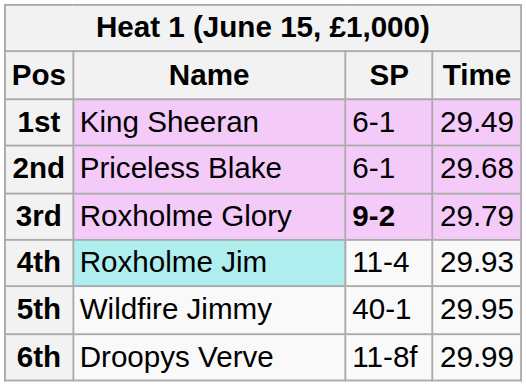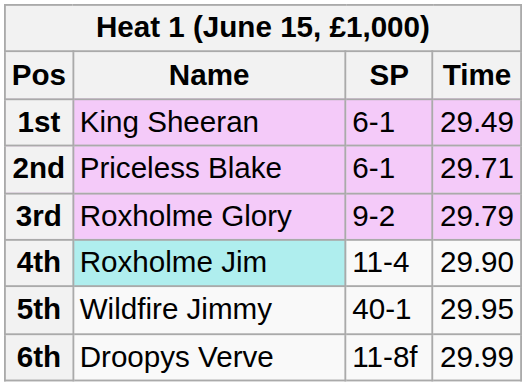 <table class="wikitable">
 <tr>
 <th colspan="6">Heat 1 (June 15, £1,000)</th>
 </tr>
 <tr>
 <th width=20>Pos</th>
 <th width=140>Name</th>
 <th width=40>SP</th>
 <th width=40>Time</th>
 </tr>
 <tr style="background: #f4caf9;">
 <th>1st</th>
 <td>King Sheeran</td>
 <td>6-1</td>
 <td>29.49</td>
 </tr>
 <tr style="background: #f4caf9;">
 <th>2nd</th>
 <td>Priceless Blake</td>
 <td>6-1</td>
-<td>29.68</td>
+<td>29.71</td>
 </tr>
 <tr style="background: #f4caf9;">
 <th>3rd</th>
 <td>Roxholme Glory</td>
-<td><strong>9-2</strong></td>
+<td>9-2</td>
 <td>29.79</td>
 </tr>
 <tr>
 <th>4th</th>
 <td style="background: paleturquoise;">Roxholme Jim</td>
 <td>11-4</td>
-<td>29.93</td>
+<td>29.90</td>
 </tr>
 <tr>
 <th>5th</th>
 <td>Wildfire Jimmy</td>
 <td>40-1</td>
 <td>29.95</td>
 </tr>
 <tr>
 <th>6th</th>
 <td>Droopys Verve</td>
 <td>11-8f</td>
 <td>29.99</td>
 </tr>
 </table>
